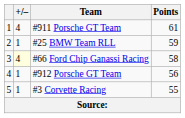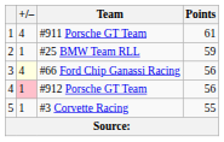 <table class="wikitable" style="font-size: 95%;">
 <tr>
 <th scope="col"></th>
 <th scope="col">+/–</th>
 <th scope="col">Team</th>
 <th scope="col">Points</th>
 </tr>
 <tr>
 <td align=center>1</td>
 <td align="left"> 4</td>
 <td> #911 <a href='#'>Porsche GT Team</a></td>
 <td align=right>61</td>
 </tr>
 <tr>
 <td align=center>2</td>
 <td align="left"> 1</td>
 <td> #25 <a href='#'>BMW Team RLL</a></td>
 <td align=right>59</td>
 </tr>
 <tr>
 <td align=center>3</td>
 <td align="left" style="background: lightyellow;"> 4</td>
 <td> #66 <a href='#'>Ford Chip Ganassi Racing</a></td>
-<td align=right>58</td>
+<td align=right>56</td>
 </tr>
 <tr>
 <td align=center>4</td>
-<td align="left"> 1</td>
+<td align="left" style="background: pink;"> 1</td>
 <td> #912 <a href='#'>Porsche GT Team</a></td>
 <td align=right>56</td>
 </tr>
 <tr>
 <td align=center>5</td>
 <td align="left"> 1</td>
 <td> #3 <a href='#'>Corvette Racing</a></td>
 <td align=right>55</td>
 </tr>
 <tr>
 <th colspan=5>Source:</th>
 </tr>
 </table>
